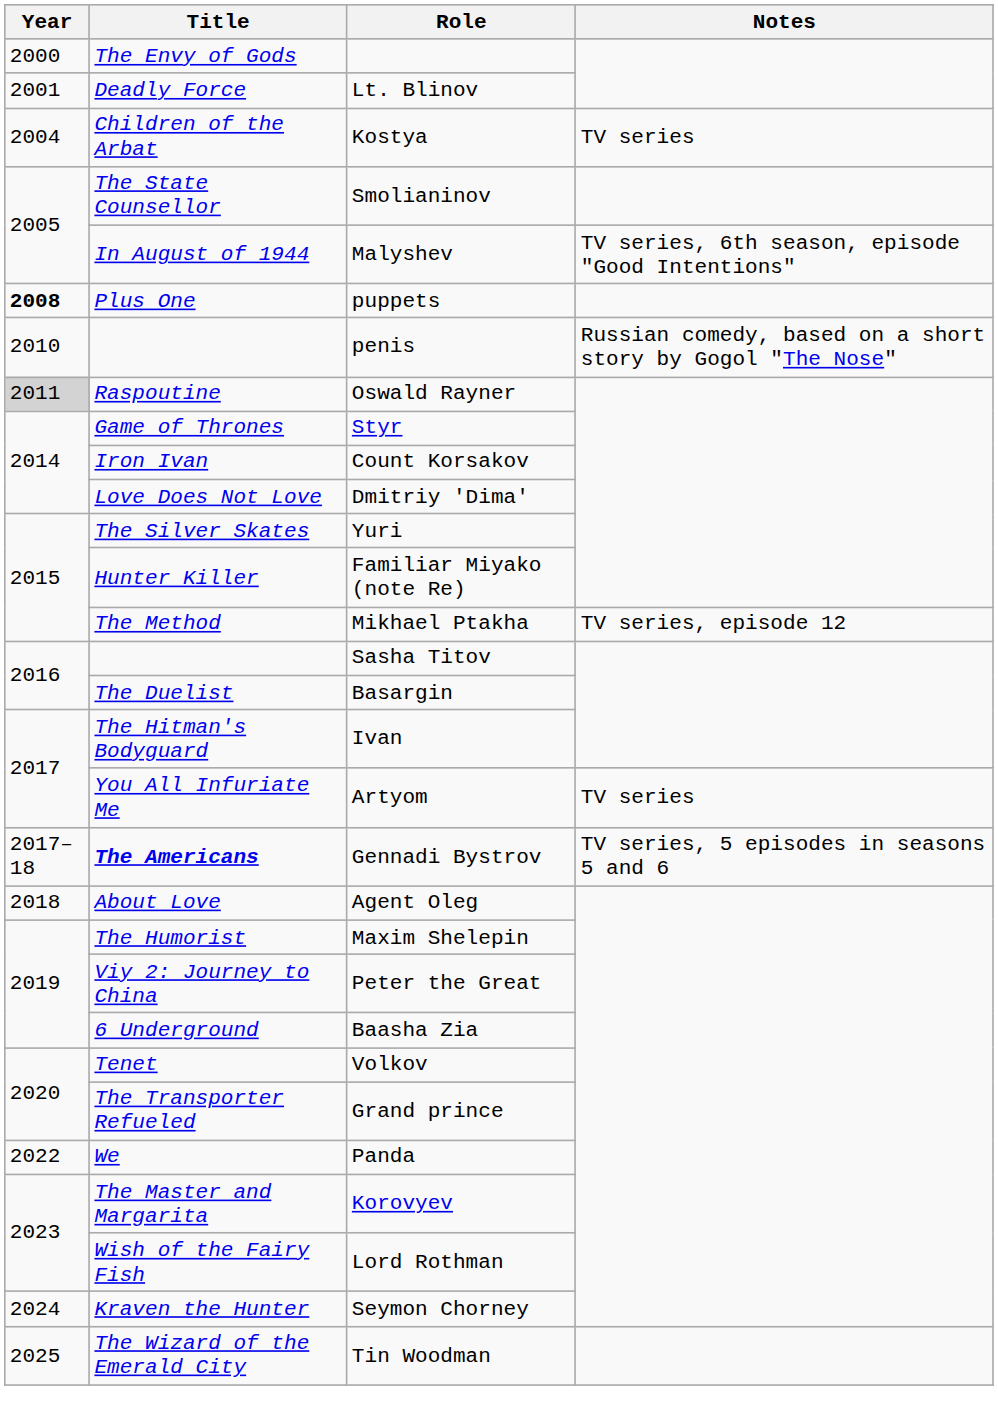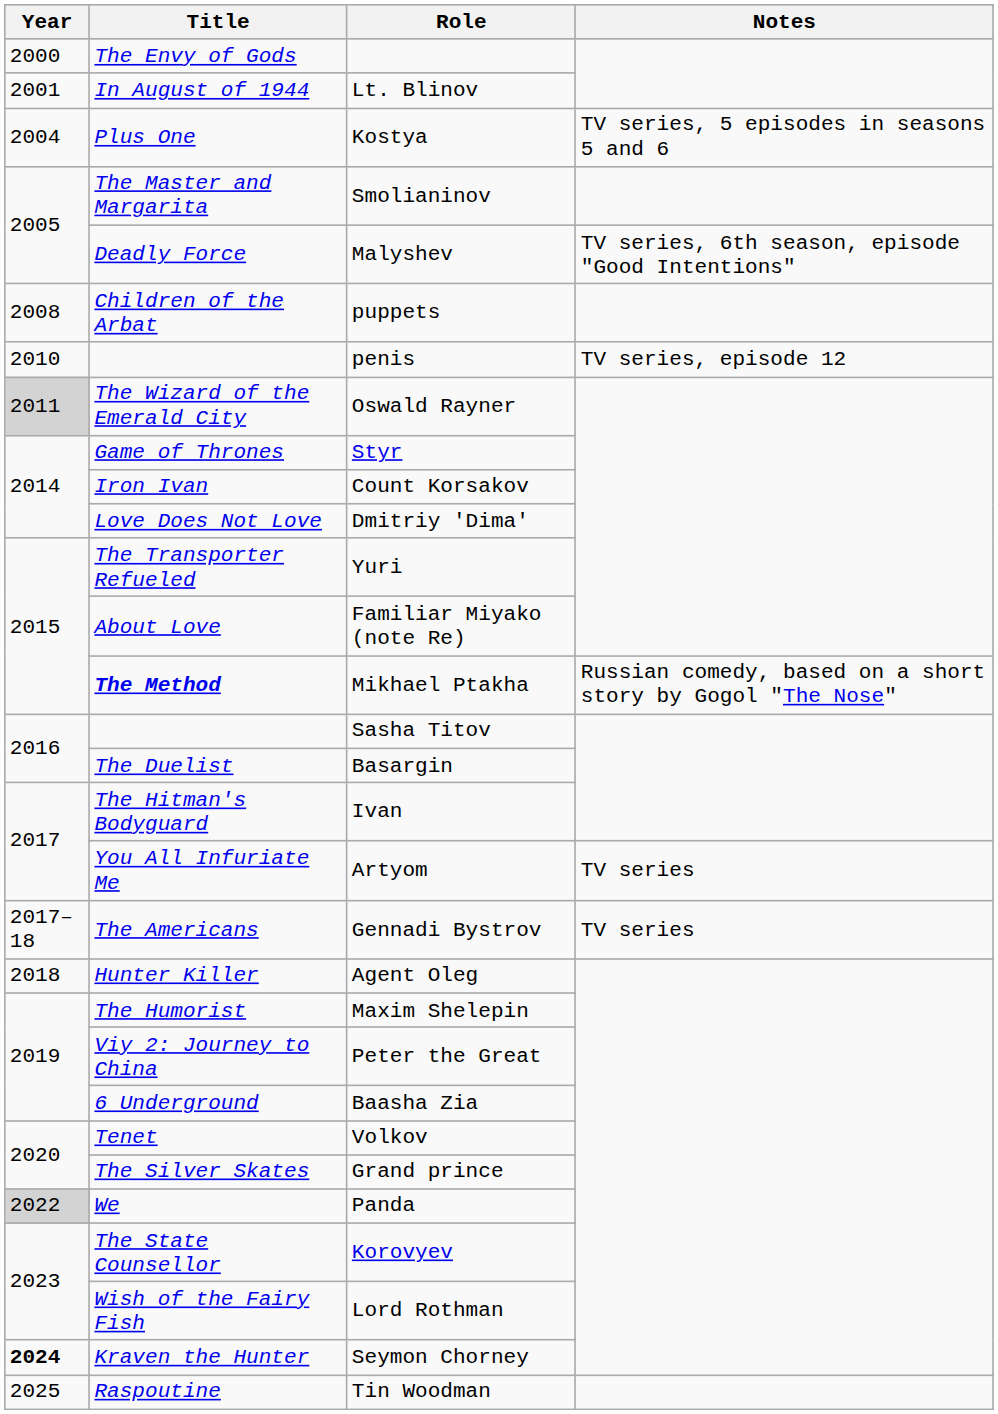 <table class="wikitable">
 <tr>
 <th>Year</th>
 <th>Title</th>
 <th>Role</th>
 <th class="unsortable">Notes</th>
 </tr>
 <tr>
 <td>2000</td>
 <td><em><a href='#'>The Envy of Gods</a></em></td>
 <td></td>
 <td rowspan="2"></td>
 </tr>
 <tr>
 <td>2001</td>
-<td><em><a href='#'>Deadly Force</a></em></td>
+<td><em><a href='#'>In August of 1944</a></em></td>
 <td>Lt. Blinov</td>
 </tr>
 <tr>
 <td>2004</td>
-<td><em><a href='#'>Children of the Arbat</a></em></td>
+<td><em><a href='#'>Plus One</a></em></td>
 <td>Kostya</td>
-<td>TV series</td>
+<td>TV series, 5 episodes in seasons 5 and 6</td>
 </tr>
 <tr>
 <td rowspan="2">2005</td>
-<td><em><a href='#'>The State Counsellor</a></em></td>
+<td><em><a href='#'>The Master and Margarita</a></em></td>
 <td>Smolianinov</td>
 <td></td>
 </tr>
 <tr>
-<td><em><a href='#'>In August of 1944</a></em></td>
+<td><em><a href='#'>Deadly Force</a></em></td>
 <td>Malyshev</td>
 <td>TV series, 6th season, episode "Good Intentions"</td>
 </tr>
 <tr>
-<td><strong>2008</strong></td>
-<td><em><a href='#'>Plus One</a></em></td>
+<td>2008</td>
+<td><em><a href='#'>Children of the Arbat</a></em></td>
 <td>puppets</td>
 <td></td>
 </tr>
 <tr>
 <td>2010</td>
 <td></td>
 <td>penis</td>
-<td>Russian comedy, based on a short story by Gogol "<a href='#'>The Nose</a>"</td>
+<td>TV series, episode 12</td>
 </tr>
 <tr>
 <td style="background: lightgrey;">2011</td>
-<td><em><a href='#'>Raspoutine</a></em></td>
+<td><em><a href='#'>The Wizard of the Emerald City</a></em></td>
 <td>Oswald Rayner</td>
 <td rowspan="6"></td>
 </tr>
 <tr>
 <td rowspan="3">2014</td>
 <td><em><a href='#'>Game of Thrones</a></em></td>
 <td><a href='#'>Styr</a></td>
 </tr>
 <tr>
 <td><em><a href='#'>Iron Ivan</a></em></td>
 <td>Count Korsakov</td>
 </tr>
 <tr>
 <td><em><a href='#'>Love Does Not Love</a></em></td>
 <td>Dmitriy 'Dima'</td>
 </tr>
 <tr>
 <td rowspan="3">2015</td>
-<td><em><a href='#'>The Silver Skates</a></em></td>
+<td><em><a href='#'>The Transporter Refueled</a></em></td>
 <td>Yuri</td>
 </tr>
 <tr>
-<td><em><a href='#'>Hunter Killer</a></em></td>
+<td><em><a href='#'>About Love</a></em></td>
 <td>Familiar Miyako (note Re)</td>
 </tr>
 <tr>
-<td><em><a href='#'>The Method</a></em></td>
+<td><strong><em><a href='#'>The Method</a></em></strong></td>
 <td>Mikhael Ptakha</td>
-<td>TV series, episode 12</td>
+<td>Russian comedy, based on a short story by Gogol "<a href='#'>The Nose</a>"</td>
 </tr>
 <tr>
 <td rowspan="2">2016</td>
 <td></td>
 <td>Sasha Titov</td>
 <td rowspan="3"></td>
 </tr>
 <tr>
 <td><em><a href='#'>The Duelist</a></em></td>
 <td>Basargin</td>
 </tr>
 <tr>
 <td rowspan="2">2017</td>
 <td><em><a href='#'>The Hitman's Bodyguard</a></em></td>
 <td>Ivan</td>
 </tr>
 <tr>
 <td><em><a href='#'>You All Infuriate Me</a></em></td>
 <td>Artyom</td>
 <td>TV series</td>
 </tr>
 <tr>
 <td>2017–18</td>
-<td><strong><em><a href='#'>The Americans</a></em></strong></td>
+<td><em><a href='#'>The Americans</a></em></td>
 <td>Gennadi Bystrov</td>
-<td>TV series, 5 episodes in seasons 5 and 6</td>
+<td>TV series</td>
 </tr>
 <tr>
 <td>2018</td>
-<td><em><a href='#'>About Love</a></em></td>
+<td><em><a href='#'>Hunter Killer</a></em></td>
 <td>Agent Oleg</td>
 <td rowspan="10"></td>
 </tr>
 <tr>
 <td rowspan="3">2019</td>
 <td><em><a href='#'>The Humorist</a></em></td>
 <td>Maxim Shelepin</td>
 </tr>
 <tr>
 <td><em><a href='#'>Viy 2: Journey to China</a></em></td>
 <td>Peter the Great</td>
 </tr>
 <tr>
 <td><em><a href='#'>6 Underground</a></em></td>
 <td>Baasha Zia</td>
 </tr>
 <tr>
 <td rowspan="2">2020</td>
 <td><em><a href='#'>Tenet</a></em></td>
 <td>Volkov</td>
 </tr>
 <tr>
-<td><em><a href='#'>The Transporter Refueled</a></em></td>
+<td><em><a href='#'>The Silver Skates</a></em></td>
 <td>Grand prince</td>
 </tr>
 <tr>
-<td>2022</td>
+<td style="background: lightgrey;">2022</td>
 <td><em><a href='#'>We</a></em></td>
 <td>Panda</td>
 </tr>
 <tr>
 <td rowspan="2">2023</td>
-<td><em><a href='#'>The Master and Margarita</a></em></td>
+<td><em><a href='#'>The State Counsellor</a></em></td>
 <td><a href='#'>Korovyev</a></td>
 </tr>
 <tr>
 <td><em><a href='#'>Wish of the Fairy Fish</a></em></td>
 <td>Lord Rothman</td>
 </tr>
 <tr>
-<td>2024</td>
+<td><strong>2024</strong></td>
 <td><em><a href='#'>Kraven the Hunter</a></em></td>
 <td>Seymon Chorney</td>
 </tr>
 <tr>
 <td>2025</td>
-<td><em><a href='#'>The Wizard of the Emerald City</a></em></td>
+<td><em><a href='#'>Raspoutine</a></em></td>
 <td>Tin Woodman</td>
 </tr>
 </table>
